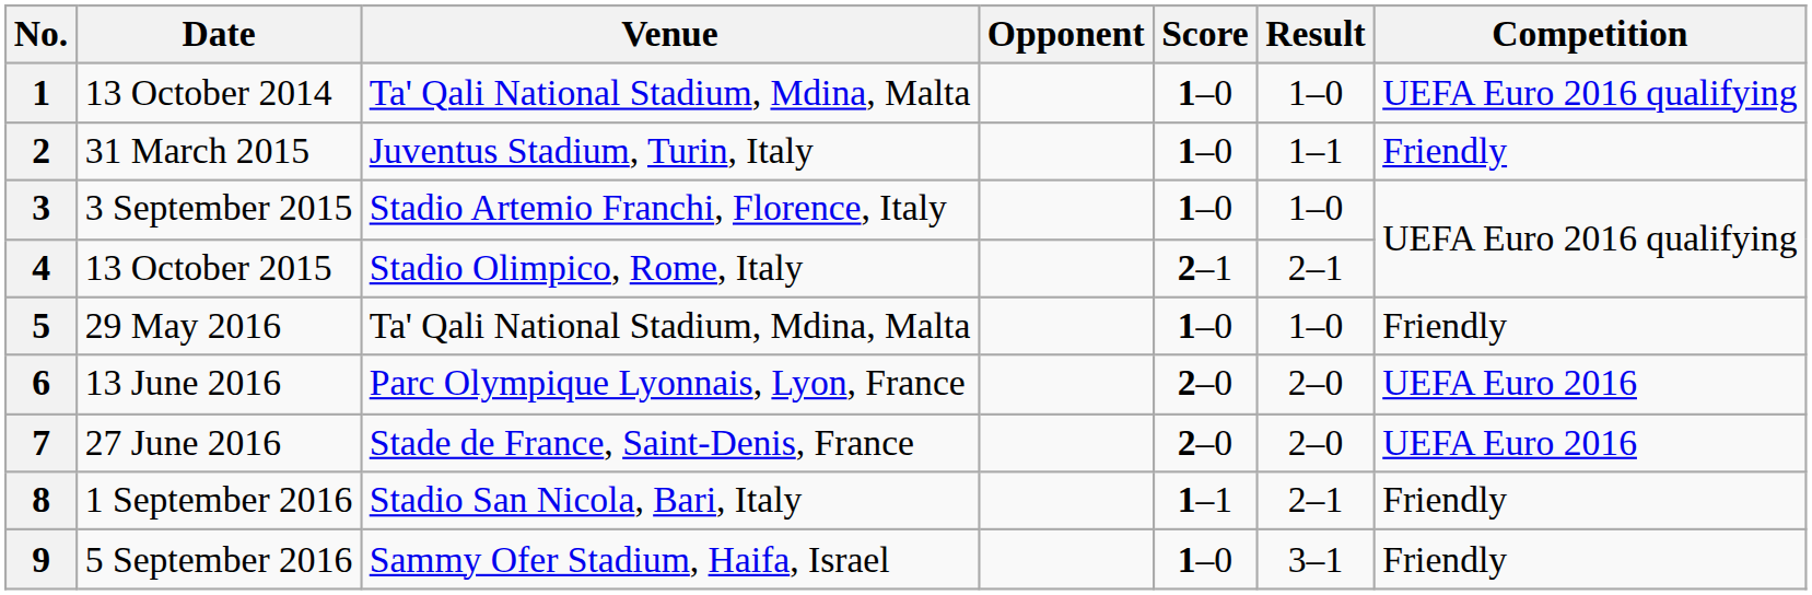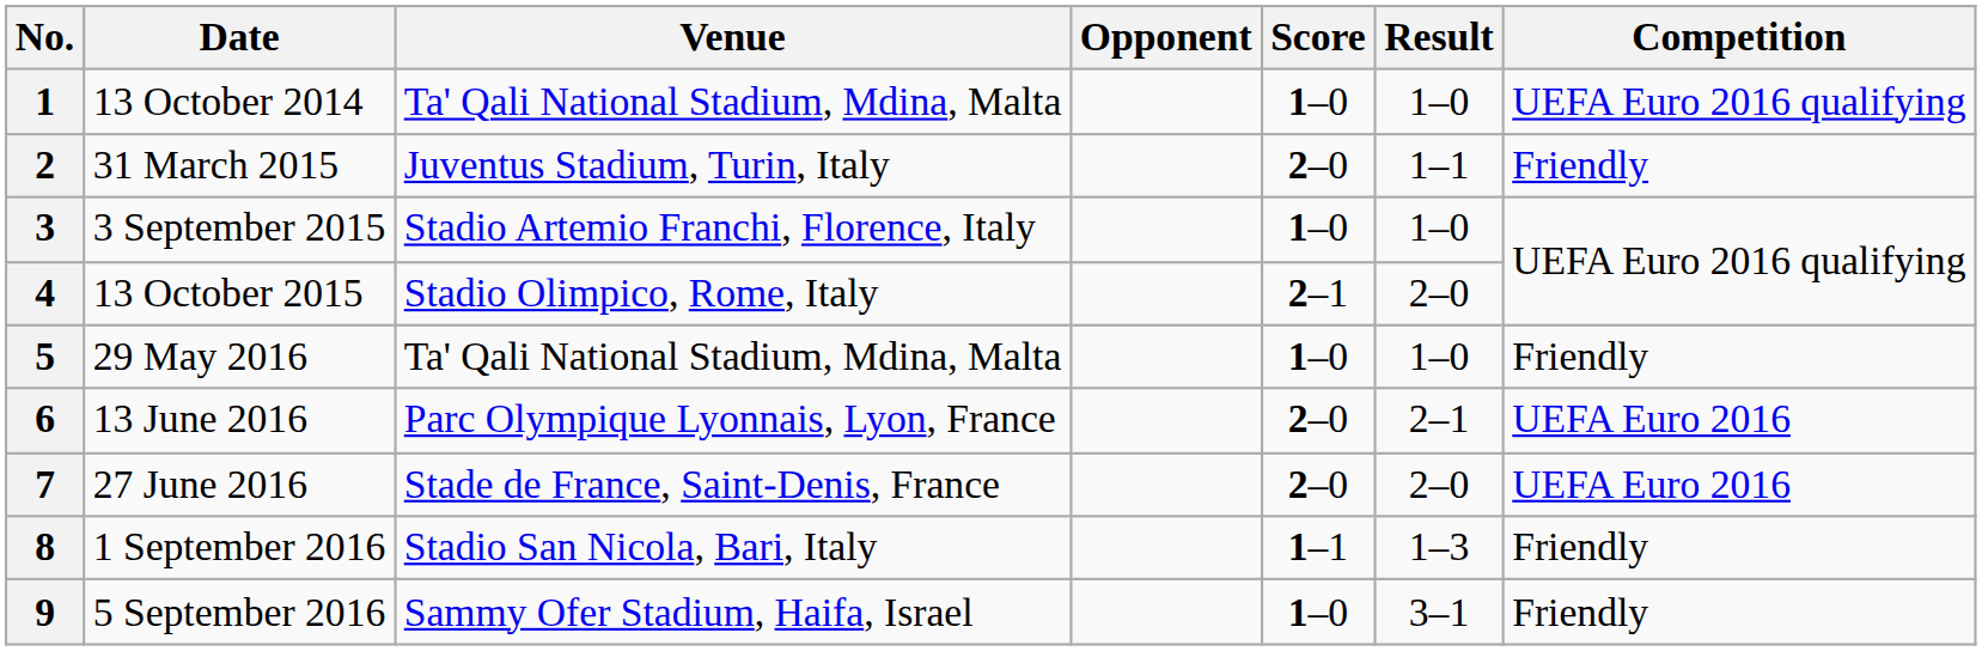 <table class="wikitable sortable plainrowheaders">
 <tr>
 <th scope=col>No.</th>
 <th scope=col data-sort-type=date>Date</th>
 <th scope=col>Venue</th>
 <th scope=col>Opponent</th>
 <th scope=col>Score</th>
 <th scope=col>Result</th>
 <th scope=col>Competition</th>
 </tr>
 <tr>
 <th scope=row>1</th>
 <td>13 October 2014</td>
 <td><a href='#'>Ta' Qali National Stadium</a>, <a href='#'>Mdina</a>, Malta</td>
 <td></td>
 <td align=center><strong>1</strong>–0</td>
 <td align=center>1–0</td>
 <td><a href='#'>UEFA Euro 2016 qualifying</a></td>
 </tr>
 <tr>
 <th scope=row>2</th>
 <td>31 March 2015</td>
 <td><a href='#'>Juventus Stadium</a>, <a href='#'>Turin</a>, Italy</td>
 <td></td>
-<td align=center><strong>1</strong>–0</td>
+<td align=center><strong>2</strong>–0</td>
 <td align=center>1–1</td>
 <td><a href='#'>Friendly</a></td>
 </tr>
 <tr>
 <th scope=row>3</th>
 <td>3 September 2015</td>
 <td><a href='#'>Stadio Artemio Franchi</a>, <a href='#'>Florence</a>, Italy</td>
 <td></td>
 <td align=center><strong>1</strong>–0</td>
 <td align=center>1–0</td>
 <td rowspan=2>UEFA Euro 2016 qualifying</td>
 </tr>
 <tr>
 <th scope=row>4</th>
 <td>13 October 2015</td>
 <td><a href='#'>Stadio Olimpico</a>, <a href='#'>Rome</a>, Italy</td>
 <td></td>
 <td align=center><strong>2</strong>–1</td>
-<td align=center>2–1</td>
+<td align=center>2–0</td>
 </tr>
 <tr>
 <th scope=row>5</th>
 <td>29 May 2016</td>
 <td>Ta' Qali National Stadium, Mdina, Malta</td>
 <td></td>
 <td align=center><strong>1</strong>–0</td>
 <td align=center>1–0</td>
 <td>Friendly</td>
 </tr>
 <tr>
 <th scope=row>6</th>
 <td>13 June 2016</td>
 <td><a href='#'>Parc Olympique Lyonnais</a>, <a href='#'>Lyon</a>, France</td>
 <td></td>
 <td align=center><strong>2</strong>–0</td>
-<td align=center>2–0</td>
+<td align=center>2–1</td>
 <td><a href='#'>UEFA Euro 2016</a></td>
 </tr>
 <tr>
 <th scope=row>7</th>
 <td>27 June 2016</td>
 <td><a href='#'>Stade de France</a>, <a href='#'>Saint-Denis</a>, France</td>
 <td></td>
 <td align=center><strong>2</strong>–0</td>
 <td align=center>2–0</td>
 <td><a href='#'>UEFA Euro 2016</a></td>
 </tr>
 <tr>
 <th scope=row>8</th>
 <td>1 September 2016</td>
 <td><a href='#'>Stadio San Nicola</a>, <a href='#'>Bari</a>, Italy</td>
 <td></td>
 <td align=center><strong>1</strong>–1</td>
-<td align=center>2–1</td>
+<td align=center>1–3</td>
 <td>Friendly</td>
 </tr>
 <tr>
 <th scope=row>9</th>
 <td>5 September 2016</td>
 <td><a href='#'>Sammy Ofer Stadium</a>, <a href='#'>Haifa</a>, Israel</td>
 <td></td>
 <td align=center><strong>1</strong>–0</td>
 <td align=center>3–1</td>
 <td>Friendly</td>
 </tr>
 </table>
